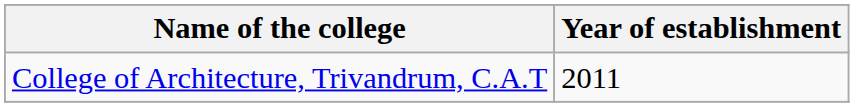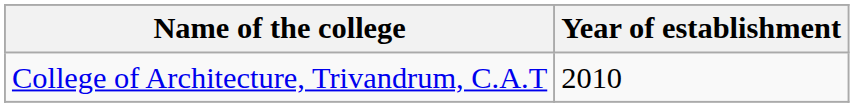 <table class="wikitable sortable">
 <tr>
 <th>Name of the college</th>
 <th>Year of establishment</th>
 </tr>
 <tr>
 <td><a href='#'>College of Architecture, Trivandrum, C.A.T</a></td>
-<td>2011</td>
+<td>2010</td>
 </tr>
 </table>
